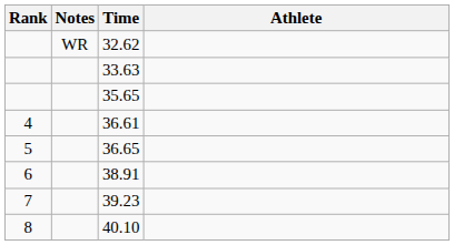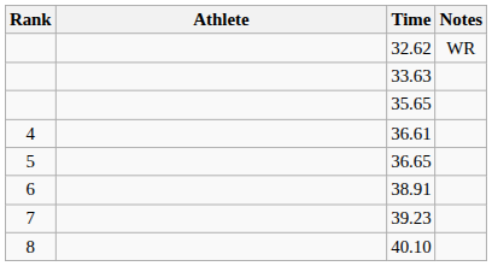 <table class="wikitable" style="text-align:center">
 <tr>
 <th>Rank</th>
+<th Style="width:18em">Athlete</th>
+<th>Time</th>
 <th>Notes</th>
-<th>Time</th>
-<th Style="width:18em">Athlete</th>
 </tr>
 <tr>
 <td></td>
+<td style="text-align:left"></td>
+<td>32.62</td>
 <td>WR</td>
-<td>32.62</td>
-<td style="text-align:left"></td>
 </tr>
 <tr>
 <td></td>
+<td style="text-align:left"></td>
+<td>33.63</td>
 <td></td>
-<td>33.63</td>
-<td style="text-align:left"></td>
 </tr>
 <tr>
 <td></td>
+<td style="text-align:left"></td>
+<td>35.65</td>
 <td></td>
-<td>35.65</td>
-<td style="text-align:left"></td>
 </tr>
 <tr>
 <td>4</td>
+<td style="text-align:left"></td>
+<td>36.61</td>
 <td></td>
-<td>36.61</td>
-<td style="text-align:left"></td>
 </tr>
 <tr>
 <td>5</td>
+<td style="text-align:left"></td>
+<td>36.65</td>
 <td></td>
-<td>36.65</td>
-<td style="text-align:left"></td>
 </tr>
 <tr>
 <td>6</td>
+<td style="text-align:left"></td>
+<td>38.91</td>
 <td></td>
-<td>38.91</td>
-<td style="text-align:left"></td>
 </tr>
 <tr>
 <td>7</td>
+<td style="text-align:left"></td>
+<td>39.23</td>
 <td></td>
-<td>39.23</td>
-<td style="text-align:left"></td>
 </tr>
 <tr>
 <td>8</td>
+<td style="text-align:left"></td>
+<td>40.10</td>
 <td></td>
-<td>40.10</td>
-<td style="text-align:left"></td>
 </tr>
 </table>
